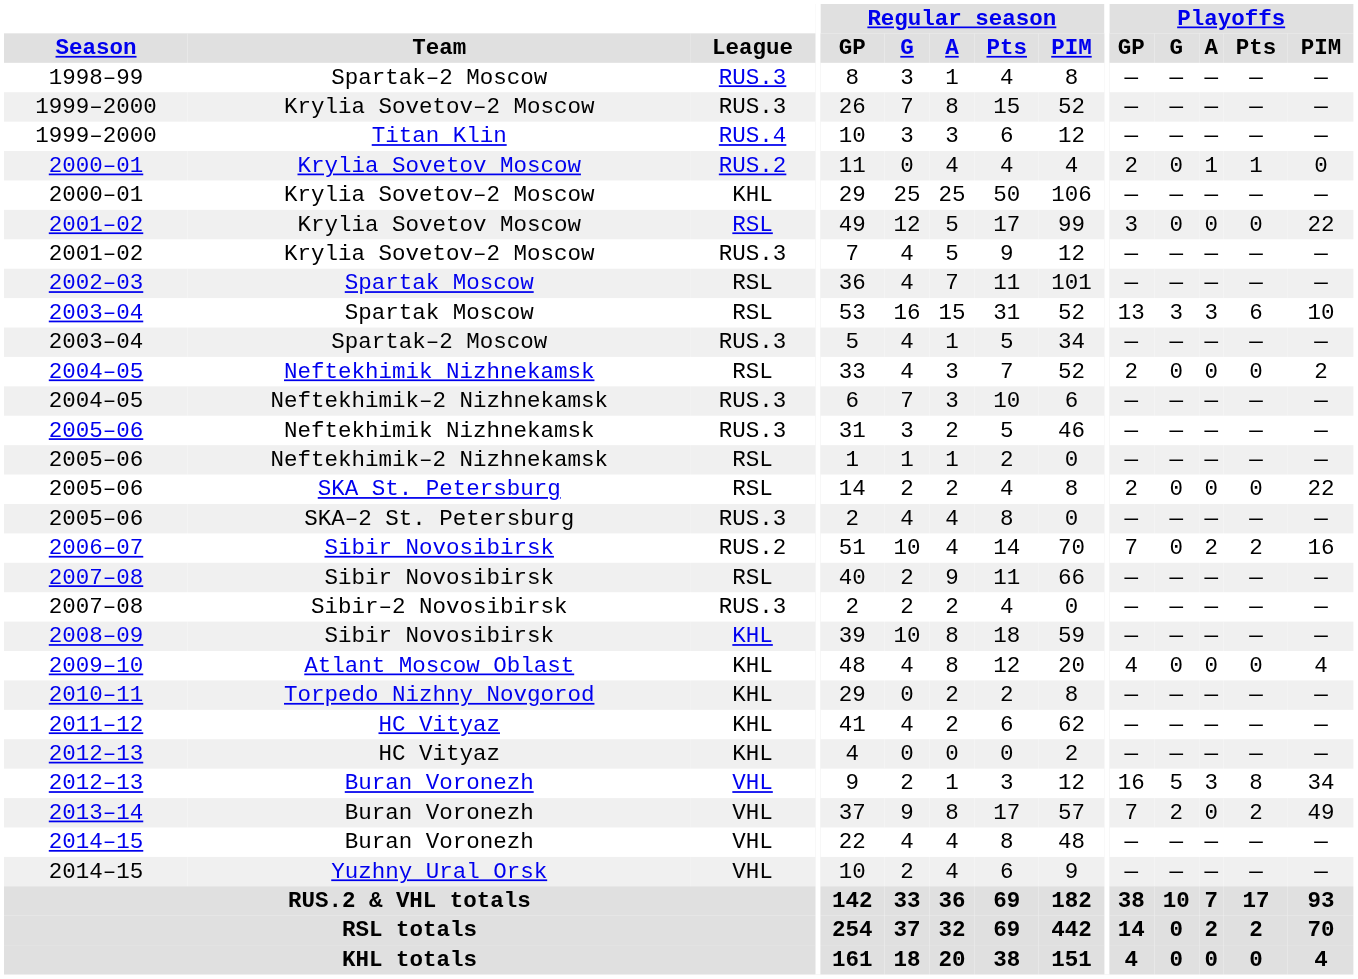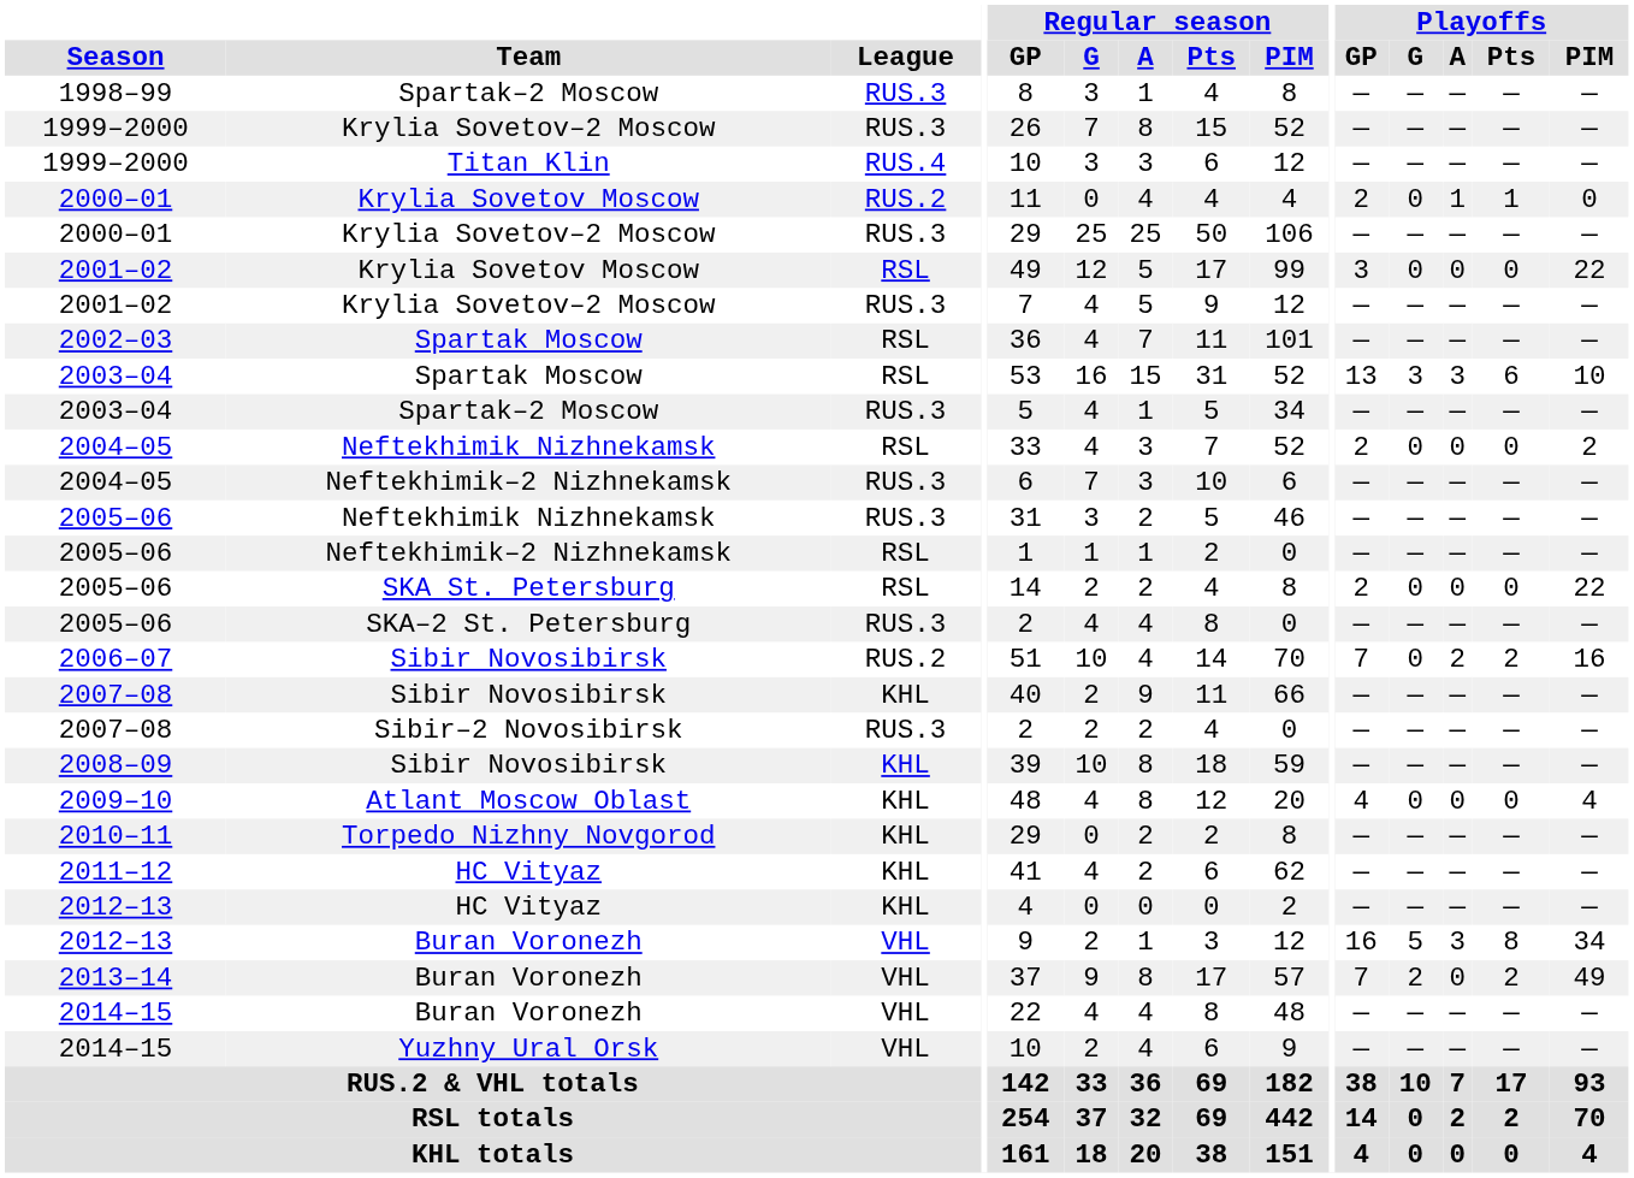 <table border="0" cellpadding="1" cellspacing="0" style="text-align:center; width:60em">
 <tr bgcolor="#e0e0e0">
 <th colspan="3" bgcolor="#ffffff"></th>
 <th rowspan="99" bgcolor="#ffffff"></th>
 <th colspan="5"><a href='#'>Regular season</a></th>
 <th rowspan="99" bgcolor="#ffffff"></th>
 <th colspan="5"><a href='#'>Playoffs</a></th>
 </tr>
 <tr bgcolor="#e0e0e0">
 <th><a href='#'>Season</a></th>
 <th>Team</th>
 <th>League</th>
 <th>GP</th>
 <th><a href='#'>G</a></th>
 <th><a href='#'>A</a></th>
 <th><a href='#'>Pts</a></th>
 <th><a href='#'>PIM</a></th>
 <th>GP</th>
 <th>G</th>
 <th>A</th>
 <th>Pts</th>
 <th>PIM</th>
 </tr>
 <tr>
 <td>1998–99</td>
 <td>Spartak–2 Moscow</td>
 <td><a href='#'>RUS.3</a></td>
 <td>8</td>
 <td>3</td>
 <td>1</td>
 <td>4</td>
 <td>8</td>
 <td>—</td>
 <td>—</td>
 <td>—</td>
 <td>—</td>
 <td>—</td>
 </tr>
 <tr bgcolor="#f0f0f0">
 <td>1999–2000</td>
 <td>Krylia Sovetov–2 Moscow</td>
 <td>RUS.3</td>
 <td>26</td>
 <td>7</td>
 <td>8</td>
 <td>15</td>
 <td>52</td>
 <td>—</td>
 <td>—</td>
 <td>—</td>
 <td>—</td>
 <td>—</td>
 </tr>
 <tr>
 <td>1999–2000</td>
 <td><a href='#'>Titan Klin</a></td>
 <td><a href='#'>RUS.4</a></td>
 <td>10</td>
 <td>3</td>
 <td>3</td>
 <td>6</td>
 <td>12</td>
 <td>—</td>
 <td>—</td>
 <td>—</td>
 <td>—</td>
 <td>—</td>
 </tr>
 <tr bgcolor="#f0f0f0">
 <td><a href='#'>2000–01</a></td>
 <td><a href='#'>Krylia Sovetov Moscow</a></td>
 <td><a href='#'>RUS.2</a></td>
 <td>11</td>
 <td>0</td>
 <td>4</td>
 <td>4</td>
 <td>4</td>
 <td>2</td>
 <td>0</td>
 <td>1</td>
 <td>1</td>
 <td>0</td>
 </tr>
 <tr>
 <td>2000–01</td>
 <td>Krylia Sovetov–2 Moscow</td>
-<td>KHL</td>
+<td>RUS.3</td>
 <td>29</td>
 <td>25</td>
 <td>25</td>
 <td>50</td>
 <td>106</td>
 <td>—</td>
 <td>—</td>
 <td>—</td>
 <td>—</td>
 <td>—</td>
 </tr>
 <tr bgcolor="#f0f0f0">
 <td><a href='#'>2001–02</a></td>
 <td>Krylia Sovetov Moscow</td>
 <td><a href='#'>RSL</a></td>
 <td>49</td>
 <td>12</td>
 <td>5</td>
 <td>17</td>
 <td>99</td>
 <td>3</td>
 <td>0</td>
 <td>0</td>
 <td>0</td>
 <td>22</td>
 </tr>
 <tr>
 <td>2001–02</td>
 <td>Krylia Sovetov–2 Moscow</td>
 <td>RUS.3</td>
 <td>7</td>
 <td>4</td>
 <td>5</td>
 <td>9</td>
 <td>12</td>
 <td>—</td>
 <td>—</td>
 <td>—</td>
 <td>—</td>
 <td>—</td>
 </tr>
 <tr bgcolor="#f0f0f0">
 <td><a href='#'>2002–03</a></td>
 <td><a href='#'>Spartak Moscow</a></td>
 <td>RSL</td>
 <td>36</td>
 <td>4</td>
 <td>7</td>
 <td>11</td>
 <td>101</td>
 <td>—</td>
 <td>—</td>
 <td>—</td>
 <td>—</td>
 <td>—</td>
 </tr>
 <tr>
 <td><a href='#'>2003–04</a></td>
 <td>Spartak Moscow</td>
 <td>RSL</td>
 <td>53</td>
 <td>16</td>
 <td>15</td>
 <td>31</td>
 <td>52</td>
 <td>13</td>
 <td>3</td>
 <td>3</td>
 <td>6</td>
 <td>10</td>
 </tr>
 <tr bgcolor="#f0f0f0">
 <td>2003–04</td>
 <td>Spartak–2 Moscow</td>
 <td>RUS.3</td>
 <td>5</td>
 <td>4</td>
 <td>1</td>
 <td>5</td>
 <td>34</td>
 <td>—</td>
 <td>—</td>
 <td>—</td>
 <td>—</td>
 <td>—</td>
 </tr>
 <tr>
 <td><a href='#'>2004–05</a></td>
 <td><a href='#'>Neftekhimik Nizhnekamsk</a></td>
 <td>RSL</td>
 <td>33</td>
 <td>4</td>
 <td>3</td>
 <td>7</td>
 <td>52</td>
 <td>2</td>
 <td>0</td>
 <td>0</td>
 <td>0</td>
 <td>2</td>
 </tr>
 <tr bgcolor="#f0f0f0">
 <td>2004–05</td>
 <td>Neftekhimik–2 Nizhnekamsk</td>
 <td>RUS.3</td>
 <td>6</td>
 <td>7</td>
 <td>3</td>
 <td>10</td>
 <td>6</td>
 <td>—</td>
 <td>—</td>
 <td>—</td>
 <td>—</td>
 <td>—</td>
 </tr>
 <tr>
 <td><a href='#'>2005–06</a></td>
 <td>Neftekhimik Nizhnekamsk</td>
 <td>RUS.3</td>
 <td>31</td>
 <td>3</td>
 <td>2</td>
 <td>5</td>
 <td>46</td>
 <td>—</td>
 <td>—</td>
 <td>—</td>
 <td>—</td>
 <td>—</td>
 </tr>
 <tr bgcolor="#f0f0f0">
 <td>2005–06</td>
 <td>Neftekhimik–2 Nizhnekamsk</td>
 <td>RSL</td>
 <td>1</td>
 <td>1</td>
 <td>1</td>
 <td>2</td>
 <td>0</td>
 <td>—</td>
 <td>—</td>
 <td>—</td>
 <td>—</td>
 <td>—</td>
 </tr>
 <tr>
 <td>2005–06</td>
 <td><a href='#'>SKA St. Petersburg</a></td>
 <td>RSL</td>
 <td>14</td>
 <td>2</td>
 <td>2</td>
 <td>4</td>
 <td>8</td>
 <td>2</td>
 <td>0</td>
 <td>0</td>
 <td>0</td>
 <td>22</td>
 </tr>
 <tr bgcolor="#f0f0f0">
 <td>2005–06</td>
 <td>SKA–2 St. Petersburg</td>
 <td>RUS.3</td>
 <td>2</td>
 <td>4</td>
 <td>4</td>
 <td>8</td>
 <td>0</td>
 <td>—</td>
 <td>—</td>
 <td>—</td>
 <td>—</td>
 <td>—</td>
 </tr>
 <tr>
 <td><a href='#'>2006–07</a></td>
 <td><a href='#'>Sibir Novosibirsk</a></td>
 <td>RUS.2</td>
 <td>51</td>
 <td>10</td>
 <td>4</td>
 <td>14</td>
 <td>70</td>
 <td>7</td>
 <td>0</td>
 <td>2</td>
 <td>2</td>
 <td>16</td>
 </tr>
 <tr bgcolor="#f0f0f0">
 <td><a href='#'>2007–08</a></td>
 <td>Sibir Novosibirsk</td>
-<td>RSL</td>
+<td>KHL</td>
 <td>40</td>
 <td>2</td>
 <td>9</td>
 <td>11</td>
 <td>66</td>
 <td>—</td>
 <td>—</td>
 <td>—</td>
 <td>—</td>
 <td>—</td>
 </tr>
 <tr>
 <td>2007–08</td>
 <td>Sibir–2 Novosibirsk</td>
 <td>RUS.3</td>
 <td>2</td>
 <td>2</td>
 <td>2</td>
 <td>4</td>
 <td>0</td>
 <td>—</td>
 <td>—</td>
 <td>—</td>
 <td>—</td>
 <td>—</td>
 </tr>
 <tr bgcolor="#f0f0f0">
 <td><a href='#'>2008–09</a></td>
 <td>Sibir Novosibirsk</td>
 <td><a href='#'>KHL</a></td>
 <td>39</td>
 <td>10</td>
 <td>8</td>
 <td>18</td>
 <td>59</td>
 <td>—</td>
 <td>—</td>
 <td>—</td>
 <td>—</td>
 <td>—</td>
 </tr>
 <tr>
 <td><a href='#'>2009–10</a></td>
 <td><a href='#'>Atlant Moscow Oblast</a></td>
 <td>KHL</td>
 <td>48</td>
 <td>4</td>
 <td>8</td>
 <td>12</td>
 <td>20</td>
 <td>4</td>
 <td>0</td>
 <td>0</td>
 <td>0</td>
 <td>4</td>
 </tr>
 <tr bgcolor="#f0f0f0">
 <td><a href='#'>2010–11</a></td>
 <td><a href='#'>Torpedo Nizhny Novgorod</a></td>
 <td>KHL</td>
 <td>29</td>
 <td>0</td>
 <td>2</td>
 <td>2</td>
 <td>8</td>
 <td>—</td>
 <td>—</td>
 <td>—</td>
 <td>—</td>
 <td>—</td>
 </tr>
 <tr>
 <td><a href='#'>2011–12</a></td>
 <td><a href='#'>HC Vityaz</a></td>
 <td>KHL</td>
 <td>41</td>
 <td>4</td>
 <td>2</td>
 <td>6</td>
 <td>62</td>
 <td>—</td>
 <td>—</td>
 <td>—</td>
 <td>—</td>
 <td>—</td>
 </tr>
 <tr bgcolor="#f0f0f0">
 <td><a href='#'>2012–13</a></td>
 <td>HC Vityaz</td>
 <td>KHL</td>
 <td>4</td>
 <td>0</td>
 <td>0</td>
 <td>0</td>
 <td>2</td>
 <td>—</td>
 <td>—</td>
 <td>—</td>
 <td>—</td>
 <td>—</td>
 </tr>
 <tr>
 <td><a href='#'>2012–13</a></td>
 <td><a href='#'>Buran Voronezh</a></td>
 <td><a href='#'>VHL</a></td>
 <td>9</td>
 <td>2</td>
 <td>1</td>
 <td>3</td>
 <td>12</td>
 <td>16</td>
 <td>5</td>
 <td>3</td>
 <td>8</td>
 <td>34</td>
 </tr>
 <tr bgcolor="#f0f0f0">
 <td><a href='#'>2013–14</a></td>
 <td>Buran Voronezh</td>
 <td>VHL</td>
 <td>37</td>
 <td>9</td>
 <td>8</td>
 <td>17</td>
 <td>57</td>
 <td>7</td>
 <td>2</td>
 <td>0</td>
 <td>2</td>
 <td>49</td>
 </tr>
 <tr>
 <td><a href='#'>2014–15</a></td>
 <td>Buran Voronezh</td>
 <td>VHL</td>
 <td>22</td>
 <td>4</td>
 <td>4</td>
 <td>8</td>
 <td>48</td>
 <td>—</td>
 <td>—</td>
 <td>—</td>
 <td>—</td>
 <td>—</td>
 </tr>
 <tr bgcolor="#f0f0f0">
 <td>2014–15</td>
 <td><a href='#'>Yuzhny Ural Orsk</a></td>
 <td>VHL</td>
 <td>10</td>
 <td>2</td>
 <td>4</td>
 <td>6</td>
 <td>9</td>
 <td>—</td>
 <td>—</td>
 <td>—</td>
 <td>—</td>
 <td>—</td>
 </tr>
 <tr bgcolor="#e0e0e0">
 <th colspan="3">RUS.2 & VHL totals</th>
 <th>142</th>
 <th>33</th>
 <th>36</th>
 <th>69</th>
 <th>182</th>
 <th>38</th>
 <th>10</th>
 <th>7</th>
 <th>17</th>
 <th>93</th>
 </tr>
 <tr bgcolor="#e0e0e0">
 <th colspan="3">RSL totals</th>
 <th>254</th>
 <th>37</th>
 <th>32</th>
 <th>69</th>
 <th>442</th>
 <th>14</th>
 <th>0</th>
 <th>2</th>
 <th>2</th>
 <th>70</th>
 </tr>
 <tr bgcolor="#e0e0e0">
 <th colspan="3">KHL totals</th>
 <th>161</th>
 <th>18</th>
 <th>20</th>
 <th>38</th>
 <th>151</th>
 <th>4</th>
 <th>0</th>
 <th>0</th>
 <th>0</th>
 <th>4</th>
 </tr>
 </table>
